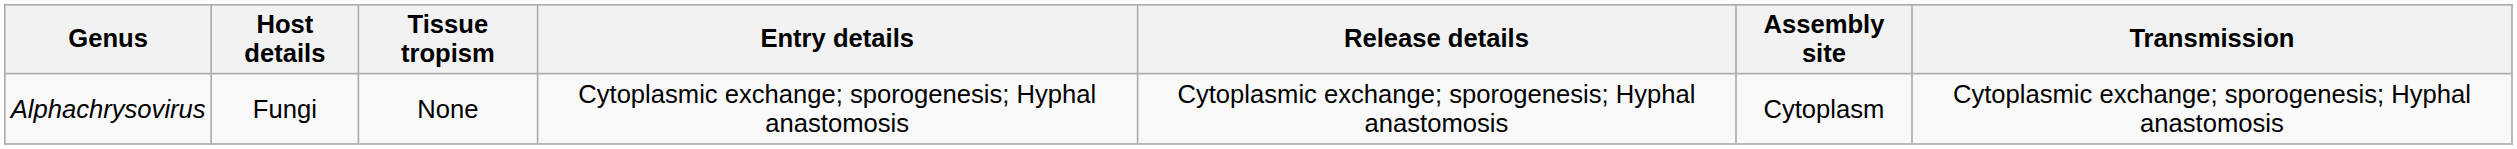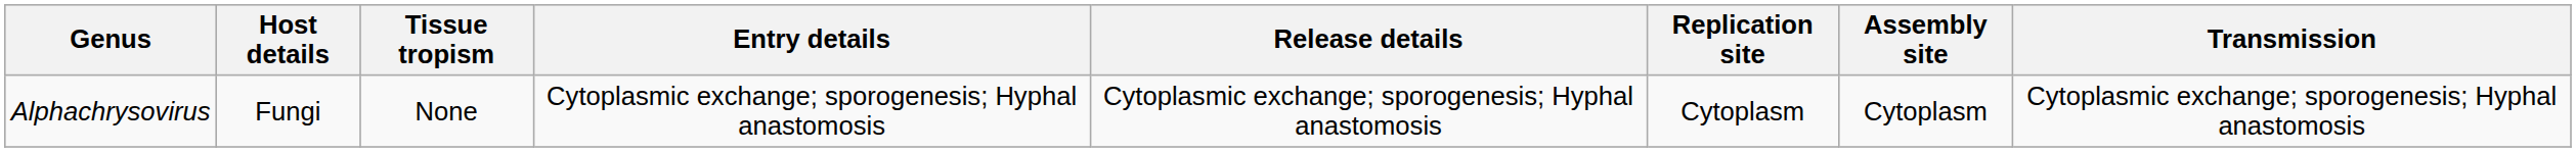 <table class="wikitable sortable" style="text-align:center">
 <tr>
 <th>Genus</th>
 <th>Host details</th>
 <th>Tissue tropism</th>
 <th>Entry details</th>
 <th>Release details</th>
+<th>Replication site</th>
 <th>Assembly site</th>
 <th>Transmission</th>
 </tr>
 <tr>
 <td><em>Alphachrysovirus</em></td>
 <td>Fungi</td>
 <td>None</td>
 <td>Cytoplasmic exchange; sporogenesis; Hyphal anastomosis</td>
 <td>Cytoplasmic exchange; sporogenesis; Hyphal anastomosis</td>
 <td>Cytoplasm</td>
+<td>Cytoplasm</td>
 <td>Cytoplasmic exchange; sporogenesis; Hyphal anastomosis</td>
 </tr>
 </table>
